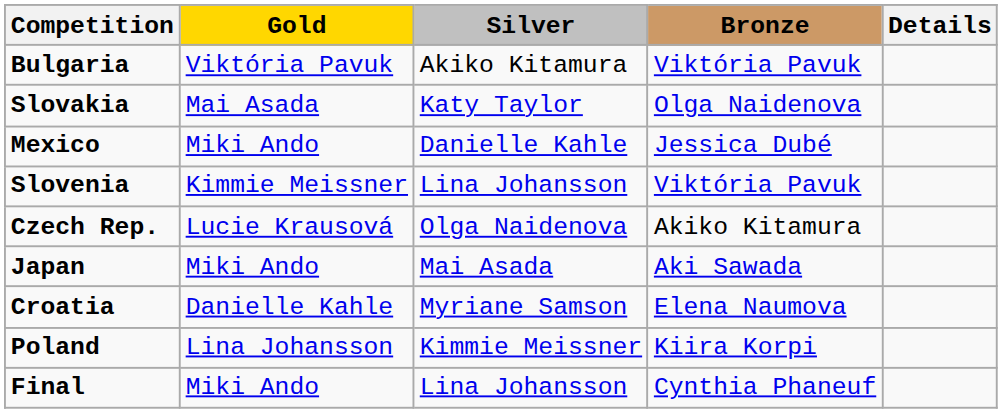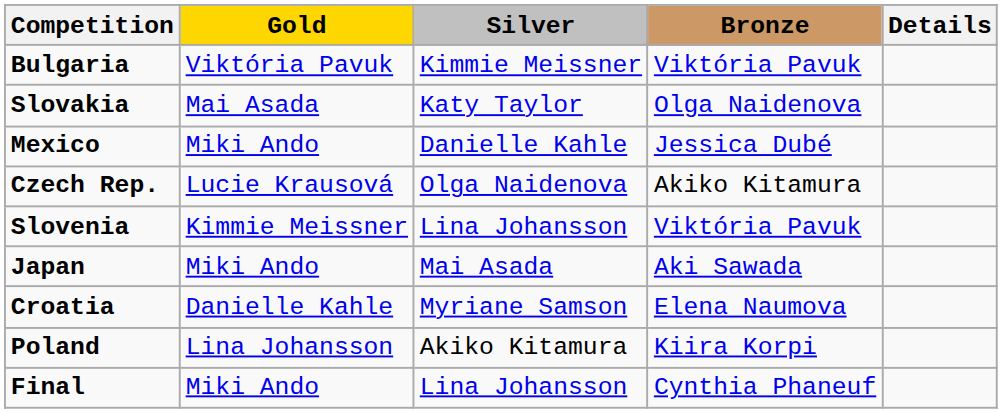 <table class="wikitable">
 <tr>
 <th>Competition</th>
 <td align=center bgcolor=gold><strong>Gold</strong></td>
 <td align=center bgcolor=silver><strong>Silver</strong></td>
 <td align=center bgcolor=cc9966><strong>Bronze</strong></td>
 <th>Details</th>
 </tr>
 <tr>
 <td><strong>Bulgaria</strong></td>
 <td> <a href='#'>Viktória Pavuk</a></td>
-<td> Akiko Kitamura</td>
+<td> <a href='#'>Kimmie Meissner</a></td>
 <td> <a href='#'>Viktória Pavuk</a></td>
 <td></td>
 </tr>
 <tr>
 <td><strong>Slovakia</strong></td>
 <td> <a href='#'>Mai Asada</a></td>
 <td> <a href='#'>Katy Taylor</a></td>
 <td> <a href='#'>Olga Naidenova</a></td>
 <td></td>
 </tr>
 <tr>
 <td><strong>Mexico</strong></td>
 <td> <a href='#'>Miki Ando</a></td>
 <td> <a href='#'>Danielle Kahle</a></td>
 <td> <a href='#'>Jessica Dubé</a></td>
 <td></td>
 </tr>
 <tr>
+<td><strong>Czech Rep.</strong></td>
+<td> <a href='#'>Lucie Krausová</a></td>
+<td> <a href='#'>Olga Naidenova</a></td>
+<td> Akiko Kitamura</td>
+<td></td>
+</tr>
+<tr>
 <td><strong>Slovenia</strong></td>
 <td> <a href='#'>Kimmie Meissner</a></td>
 <td> <a href='#'>Lina Johansson</a></td>
 <td> <a href='#'>Viktória Pavuk</a></td>
-<td></td>
-</tr>
-<tr>
-<td><strong>Czech Rep.</strong></td>
-<td> <a href='#'>Lucie Krausová</a></td>
-<td> <a href='#'>Olga Naidenova</a></td>
-<td> Akiko Kitamura</td>
 <td></td>
 </tr>
 <tr>
 <td><strong>Japan</strong></td>
 <td> <a href='#'>Miki Ando</a></td>
 <td> <a href='#'>Mai Asada</a></td>
 <td> <a href='#'>Aki Sawada</a></td>
 <td></td>
 </tr>
 <tr>
 <td><strong>Croatia</strong></td>
 <td> <a href='#'>Danielle Kahle</a></td>
 <td> <a href='#'>Myriane Samson</a></td>
 <td> <a href='#'>Elena Naumova</a></td>
 <td></td>
 </tr>
 <tr>
 <td><strong>Poland</strong></td>
 <td> <a href='#'>Lina Johansson</a></td>
-<td> <a href='#'>Kimmie Meissner</a></td>
+<td> Akiko Kitamura</td>
 <td> <a href='#'>Kiira Korpi</a></td>
 <td></td>
 </tr>
 <tr>
 <td><strong>Final</strong></td>
 <td> <a href='#'>Miki Ando</a></td>
 <td> <a href='#'>Lina Johansson</a></td>
 <td> <a href='#'>Cynthia Phaneuf</a></td>
 <td></td>
 </tr>
 </table>
